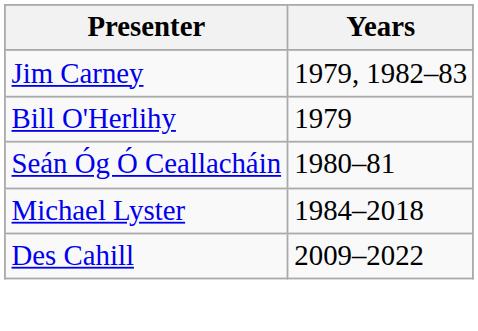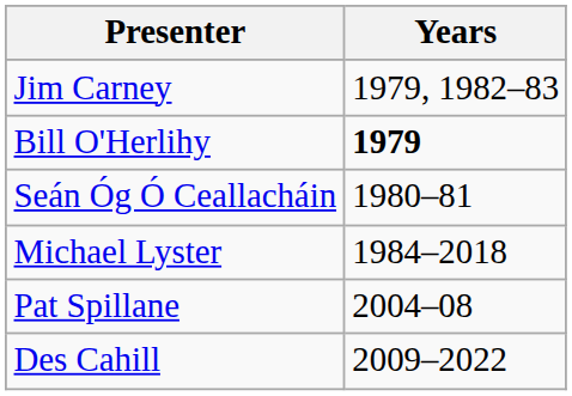 <table class="wikitable">
 <tr>
 <th>Presenter</th>
 <th>Years</th>
 </tr>
 <tr>
 <td><a href='#'>Jim Carney</a></td>
 <td>1979, 1982–83</td>
 </tr>
 <tr>
 <td><a href='#'>Bill O'Herlihy</a></td>
-<td>1979</td>
+<td><strong>1979</strong></td>
 </tr>
 <tr>
 <td><a href='#'>Seán Óg Ó Ceallacháin</a></td>
 <td>1980–81</td>
 </tr>
 <tr>
 <td><a href='#'>Michael Lyster</a></td>
 <td>1984–2018</td>
 </tr>
 <tr>
+<td><a href='#'>Pat Spillane</a></td>
+<td>2004–08</td>
+</tr>
+<tr>
 <td><a href='#'>Des Cahill</a></td>
 <td>2009–2022</td>
 </tr>
 </table>
